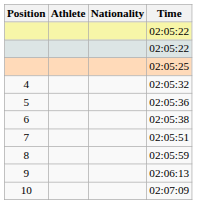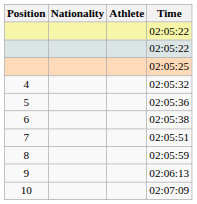 <table class="wikitable sortable">
 <tr>
 <th scope="col">Position</th>
+<th scope="col">Nationality</th>
 <th scope="col">Athlete</th>
-<th scope="col">Nationality</th>
 <th scope="col">Time</th>
 </tr>
 <tr bgcolor="#F7F6A8">
 <td align=center></td>
 <td></td>
 <td></td>
 <td>02:05:22</td>
 </tr>
 <tr bgcolor="#DCE5E5">
 <td align=center></td>
 <td></td>
 <td></td>
 <td>02:05:22</td>
 </tr>
 <tr bgcolor="#FFDAB9">
 <td align=center></td>
 <td></td>
 <td></td>
 <td>02:05:25</td>
 </tr>
 <tr>
 <td align=center>4</td>
 <td></td>
 <td></td>
 <td>02:05:32</td>
 </tr>
 <tr>
 <td align=center>5</td>
 <td></td>
 <td></td>
 <td>02:05:36</td>
 </tr>
 <tr>
 <td align=center>6</td>
 <td></td>
 <td></td>
 <td>02:05:38</td>
 </tr>
 <tr>
 <td align=center>7</td>
 <td></td>
 <td></td>
 <td>02:05:51</td>
 </tr>
 <tr>
 <td align=center>8</td>
 <td></td>
 <td></td>
 <td>02:05:59</td>
 </tr>
 <tr>
 <td align=center>9</td>
 <td></td>
 <td></td>
 <td>02:06:13</td>
 </tr>
 <tr>
 <td align=center>10</td>
 <td></td>
 <td></td>
 <td>02:07:09</td>
 </tr>
 </table>
